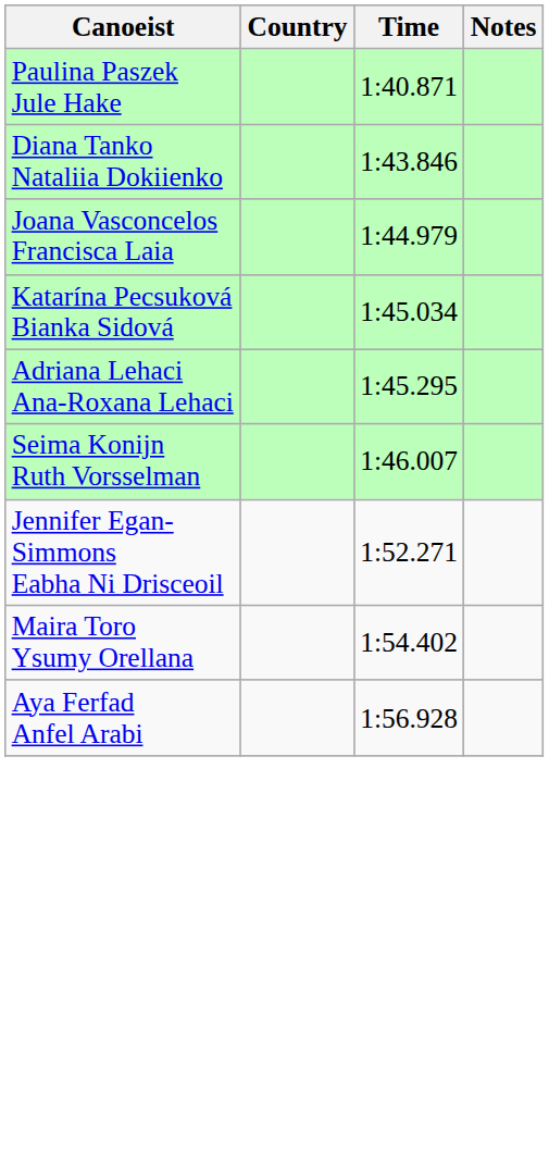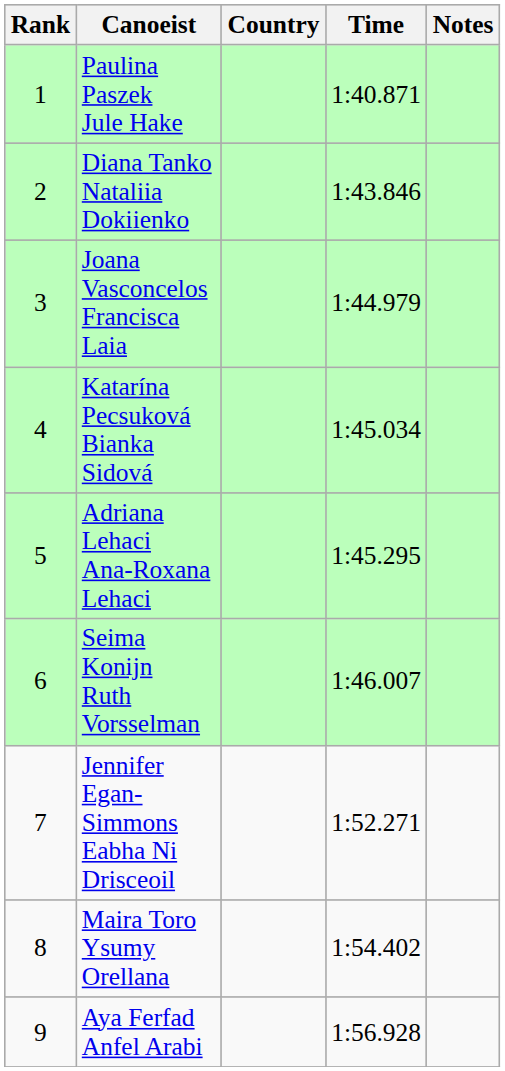 <table class="wikitable" style="text-align:center;width: 50%">
 <tr>
+<th>Rank</th>
 <th>Canoeist</th>
 <th>Country</th>
 <th>Time</th>
 <th>Notes</th>
 </tr>
 <tr bgcolor=bbffbb>
+<td>1</td>
 <td align="left"><a href='#'>Paulina Paszek</a><br><a href='#'>Jule Hake</a></td>
 <td align="left"></td>
 <td>1:40.871</td>
 <td></td>
 </tr>
 <tr bgcolor=bbffbb>
+<td>2</td>
 <td align="left"><a href='#'>Diana Tanko</a><br><a href='#'>Nataliia Dokiienko</a></td>
 <td align="left"></td>
 <td>1:43.846</td>
 <td></td>
 </tr>
 <tr bgcolor=bbffbb>
+<td>3</td>
 <td align="left"><a href='#'>Joana Vasconcelos</a><br><a href='#'>Francisca Laia</a></td>
 <td align="left"></td>
 <td>1:44.979</td>
 <td></td>
 </tr>
 <tr bgcolor=bbffbb>
+<td>4</td>
 <td align="left"><a href='#'>Katarína Pecsuková</a><br><a href='#'>Bianka Sidová</a></td>
 <td align="left"></td>
 <td>1:45.034</td>
 <td></td>
 </tr>
 <tr bgcolor=bbffbb>
+<td>5</td>
 <td align="left"><a href='#'>Adriana Lehaci</a><br><a href='#'>Ana-Roxana Lehaci</a></td>
 <td align="left"></td>
 <td>1:45.295</td>
 <td></td>
 </tr>
 <tr bgcolor=bbffbb>
+<td>6</td>
 <td align="left"><a href='#'>Seima Konijn</a><br><a href='#'>Ruth Vorsselman</a></td>
 <td align="left"></td>
 <td>1:46.007</td>
 <td></td>
 </tr>
 <tr>
+<td>7</td>
 <td align="left"><a href='#'>Jennifer Egan-Simmons</a><br><a href='#'>Eabha Ni Drisceoil</a></td>
 <td align="left"></td>
 <td>1:52.271</td>
 <td></td>
 </tr>
 <tr>
+<td>8</td>
 <td align="left"><a href='#'>Maira Toro</a><br><a href='#'>Ysumy Orellana</a></td>
 <td align="left"></td>
 <td>1:54.402</td>
 <td></td>
 </tr>
 <tr>
+<td>9</td>
 <td align="left"><a href='#'>Aya Ferfad</a><br><a href='#'>Anfel Arabi</a></td>
 <td align="left"></td>
 <td>1:56.928</td>
 <td></td>
 </tr>
 </table>
